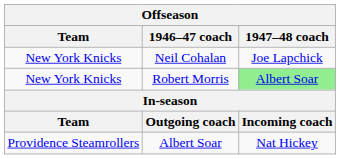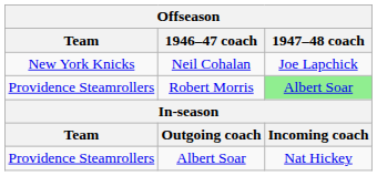 <table class="wikitable" border="1" style="text-align: center">
 <tr>
 <th colspan="3">Offseason</th>
 </tr>
 <tr>
 <th>Team</th>
 <th>1946–47 coach</th>
 <th>1947–48 coach</th>
 </tr>
 <tr>
 <td><a href='#'>New York Knicks</a></td>
 <td><a href='#'>Neil Cohalan</a></td>
 <td><a href='#'>Joe Lapchick</a></td>
 </tr>
 <tr>
-<td><a href='#'>New York Knicks</a></td>
+<td><a href='#'>Providence Steamrollers</a></td>
 <td><a href='#'>Robert Morris</a></td>
 <td style="background: lightgreen;"><a href='#'>Albert Soar</a></td>
 </tr>
 <tr>
 <th colspan="3">In-season</th>
 </tr>
 <tr>
 <th>Team</th>
 <th>Outgoing coach</th>
 <th>Incoming coach</th>
 </tr>
 <tr>
 <td><a href='#'>Providence Steamrollers</a></td>
 <td><a href='#'>Albert Soar</a></td>
 <td><a href='#'>Nat Hickey</a></td>
 </tr>
 </table>
